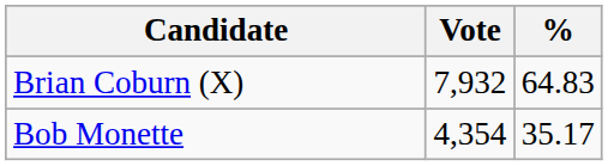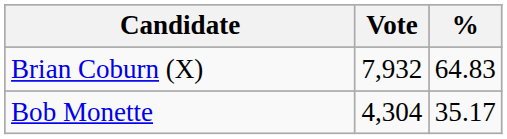 <table class="wikitable">
 <tr>
 <th bgcolor="#DDDDFF" width="200px">Candidate</th>
 <th bgcolor="#DDDDFF">Vote</th>
 <th bgcolor="#DDDDFF">%</th>
 </tr>
 <tr>
 <td><a href='#'>Brian Coburn</a> (X)</td>
 <td>7,932</td>
 <td>64.83</td>
 </tr>
 <tr>
 <td><a href='#'>Bob Monette</a></td>
-<td>4,354</td>
+<td>4,304</td>
 <td>35.17</td>
 </tr>
 </table>
